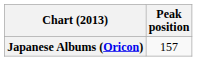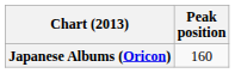 <table class="wikitable sortable plainrowheaders" style="text-align:center;">
 <tr>
 <th>Chart (2013)</th>
 <th>Peak<br>position</th>
 </tr>
 <tr>
 <th scope="row">Japanese Albums (<a href='#'>Oricon</a>)</th>
-<td style="text-align:center;">157</td>
+<td style="text-align:center;">160</td>
 </tr>
 </table>
